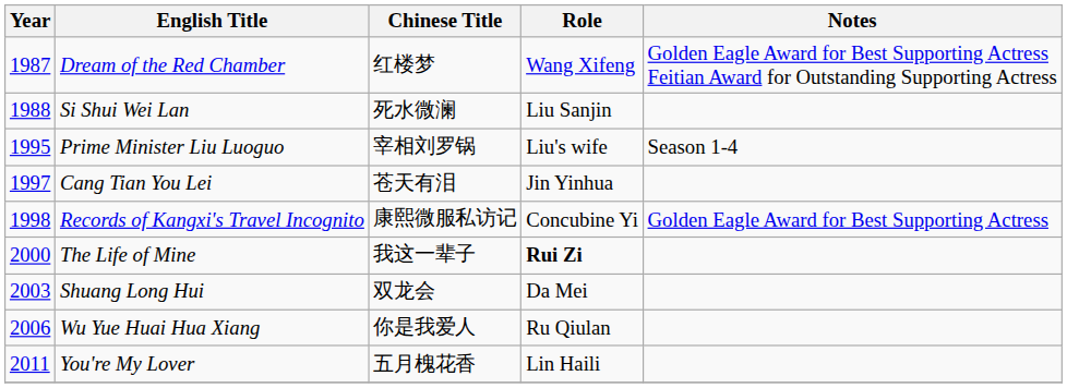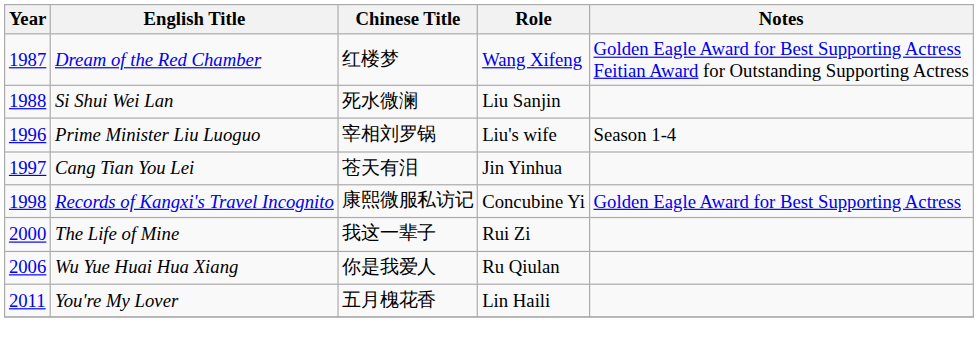 <table class="wikitable sortable">
 <tr>
 <th>Year</th>
 <th>English Title</th>
 <th>Chinese Title</th>
 <th>Role</th>
 <th>Notes</th>
 </tr>
 <tr>
 <td><a href='#'>1987</a></td>
 <td><em><a href='#'>Dream of the Red Chamber</a></em></td>
 <td>红楼梦</td>
 <td><a href='#'>Wang Xifeng</a></td>
 <td><a href='#'>Golden Eagle Award for Best Supporting Actress</a><br><a href='#'>Feitian Award</a> for Outstanding Supporting Actress</td>
 </tr>
 <tr>
 <td><a href='#'>1988</a></td>
 <td><em>Si Shui Wei Lan</em></td>
 <td>死水微澜</td>
 <td>Liu Sanjin</td>
 <td></td>
 </tr>
 <tr>
-<td><a href='#'>1995</a></td>
+<td><a href='#'>1996</a></td>
 <td><em>Prime Minister Liu Luoguo</em></td>
 <td>宰相刘罗锅</td>
 <td>Liu's wife</td>
 <td>Season 1-4</td>
 </tr>
 <tr>
 <td><a href='#'>1997</a></td>
 <td><em>Cang Tian You Lei</em></td>
 <td>苍天有泪</td>
 <td>Jin Yinhua</td>
 <td></td>
 </tr>
 <tr>
 <td><a href='#'>1998</a></td>
 <td><em><a href='#'>Records of Kangxi's Travel Incognito</a></em></td>
 <td>康熙微服私访记</td>
 <td>Concubine Yi</td>
 <td><a href='#'>Golden Eagle Award for Best Supporting Actress</a></td>
 </tr>
 <tr>
 <td><a href='#'>2000</a></td>
 <td><em>The Life of Mine</em></td>
 <td>我这一辈子</td>
-<td><strong>Rui Zi</strong></td>
-<td></td>
-</tr>
-<tr>
-<td><a href='#'>2003</a></td>
-<td><em>Shuang Long Hui</em></td>
-<td>双龙会</td>
-<td>Da Mei</td>
+<td>Rui Zi</td>
 <td></td>
 </tr>
 <tr>
 <td><a href='#'>2006</a></td>
 <td><em>Wu Yue Huai Hua Xiang</em></td>
 <td>你是我爱人</td>
 <td>Ru Qiulan</td>
 <td></td>
 </tr>
 <tr>
 <td><a href='#'>2011</a></td>
 <td><em>You're My Lover</em></td>
 <td>五月槐花香</td>
 <td>Lin Haili</td>
 <td></td>
 </tr>
 <tr>
 </tr>
 </table>
